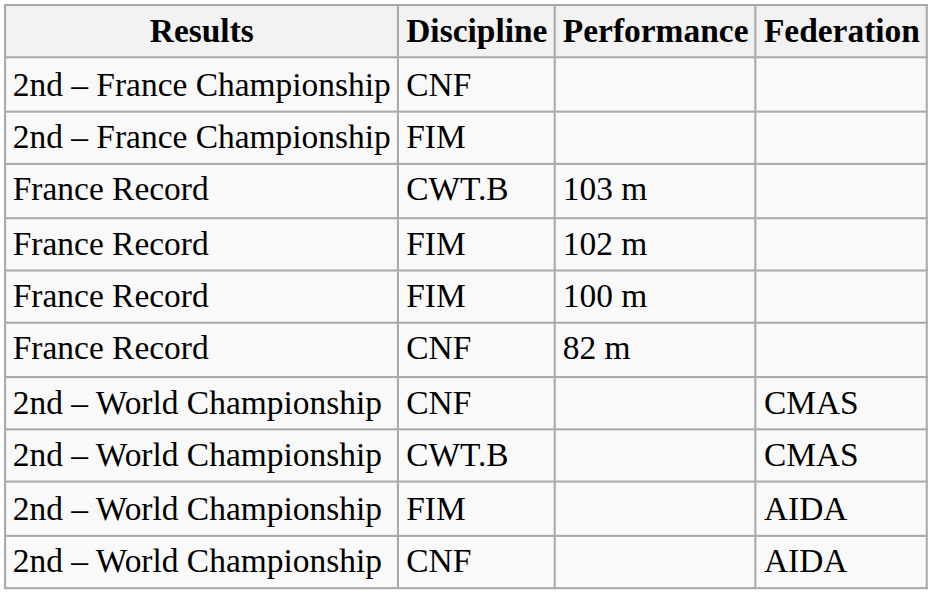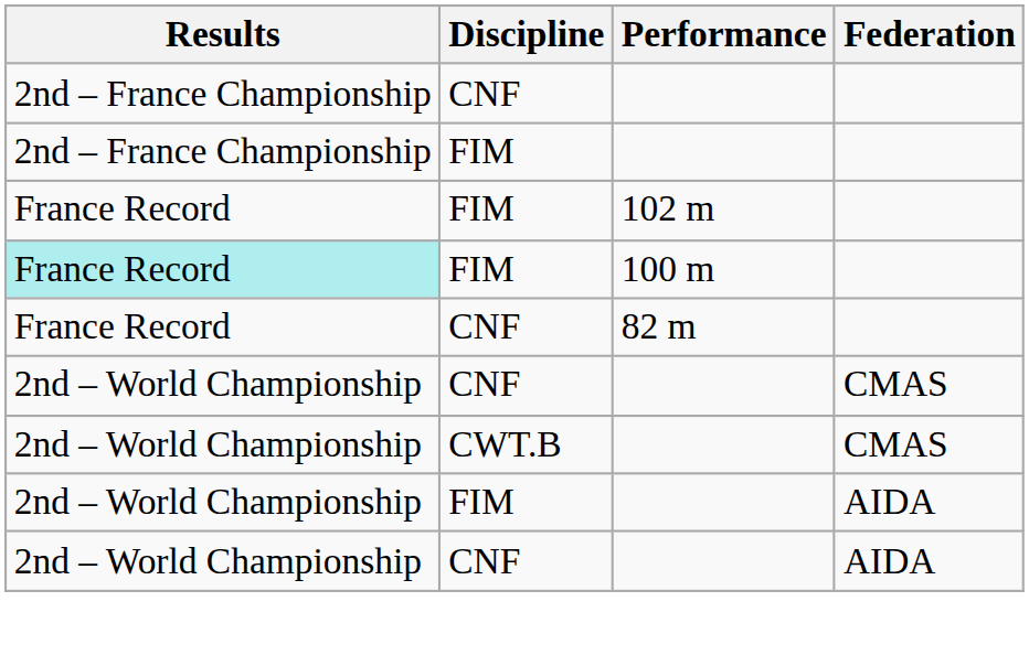 <table class="wikitable">
 <tr>
 <th>Results</th>
 <th>Discipline</th>
 <th>Performance</th>
 <th>Federation</th>
 </tr>
 <tr>
 <td>2nd – France Championship</td>
 <td>CNF</td>
 <td></td>
 <td></td>
 </tr>
 <tr>
 <td>2nd – France Championship</td>
 <td>FIM</td>
 <td></td>
 <td></td>
 </tr>
 <tr>
 <td>France Record</td>
-<td>CWT.B</td>
-<td>103 m</td>
-<td></td>
-</tr>
-<tr>
-<td>France Record</td>
 <td>FIM</td>
 <td>102 m</td>
 <td></td>
 </tr>
 <tr>
-<td>France Record</td>
+<td style="background: paleturquoise;">France Record</td>
 <td>FIM</td>
 <td>100 m</td>
 <td></td>
 </tr>
 <tr>
 <td>France Record</td>
 <td>CNF</td>
 <td>82 m</td>
 <td></td>
 </tr>
 <tr>
 <td>2nd – World Championship</td>
 <td>CNF</td>
 <td></td>
 <td>CMAS</td>
 </tr>
 <tr>
 <td>2nd – World Championship</td>
 <td>CWT.B</td>
 <td></td>
 <td>CMAS</td>
 </tr>
 <tr>
 <td>2nd – World Championship</td>
 <td>FIM</td>
 <td></td>
 <td>AIDA</td>
 </tr>
 <tr>
 <td>2nd – World Championship</td>
 <td>CNF</td>
 <td></td>
 <td>AIDA</td>
 </tr>
 </table>
